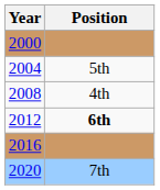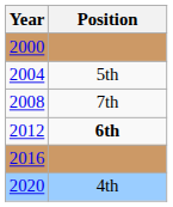 <table class="wikitable" style="text-align: center;">
 <tr>
 <th>Year</th>
 <th width="100">Position</th>
 </tr>
 <tr bgcolor=cc9966>
 <td> <a href='#'>2000</a></td>
 <td></td>
 </tr>
 <tr>
 <td> <a href='#'>2004</a></td>
 <td>5th</td>
 </tr>
 <tr>
 <td> <a href='#'>2008</a></td>
-<td>4th</td>
+<td>7th</td>
 </tr>
 <tr>
 <td> <a href='#'>2012</a></td>
 <td><strong>6th</strong></td>
 </tr>
 <tr bgcolor=cc9966>
 <td> <a href='#'>2016</a></td>
 <td></td>
 </tr>
 <tr style="background:#9acdff;">
 <td> <a href='#'>2020</a></td>
-<td>7th</td>
+<td>4th</td>
 </tr>
 </table>
